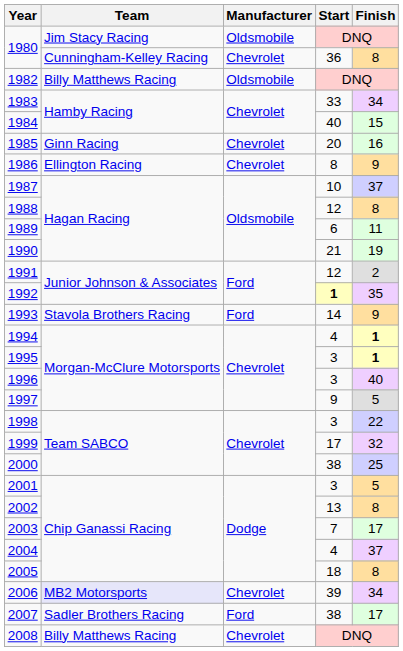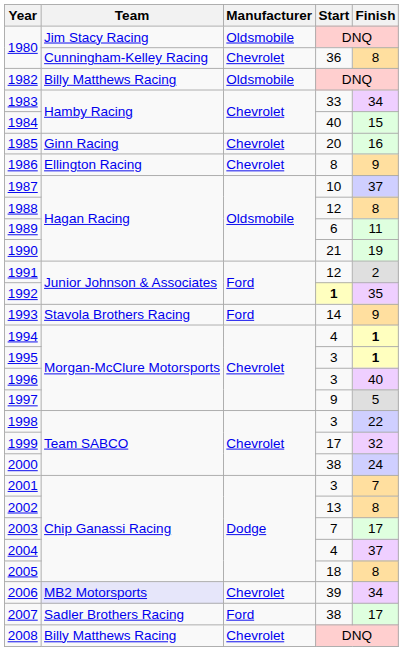 <table class="wikitable" style="font-size: 90%;">
 <tr>
 <th>Year</th>
 <th>Team</th>
 <th>Manufacturer</th>
 <th>Start</th>
 <th>Finish</th>
 </tr>
 <tr>
 <td rowspan=2><a href='#'>1980</a></td>
 <td><a href='#'>Jim Stacy Racing</a></td>
 <td><a href='#'>Oldsmobile</a></td>
 <td align=center colspan=2 style="background:#FFCFCF;">DNQ</td>
 </tr>
 <tr>
 <td><a href='#'>Cunningham-Kelley Racing</a></td>
 <td><a href='#'>Chevrolet</a></td>
 <td align=center>36</td>
 <td align=center style="background:#FFDF9F;">8</td>
 </tr>
 <tr>
 <td><a href='#'>1982</a></td>
 <td><a href='#'>Billy Matthews Racing</a></td>
 <td><a href='#'>Oldsmobile</a></td>
 <td align=center colspan=2 style="background:#FFCFCF;">DNQ</td>
 </tr>
 <tr>
 <td><a href='#'>1983</a></td>
 <td rowspan=2><a href='#'>Hamby Racing</a></td>
 <td rowspan=2><a href='#'>Chevrolet</a></td>
 <td align=center>33</td>
 <td align=center style="background:#EFCFFF;">34</td>
 </tr>
 <tr>
 <td><a href='#'>1984</a></td>
 <td align=center>40</td>
 <td align=center style="background:#DFFFDF;">15</td>
 </tr>
 <tr>
 <td><a href='#'>1985</a></td>
 <td><a href='#'>Ginn Racing</a></td>
 <td><a href='#'>Chevrolet</a></td>
 <td align=center>20</td>
 <td align=center style="background:#DFFFDF;">16</td>
 </tr>
 <tr>
 <td><a href='#'>1986</a></td>
 <td><a href='#'>Ellington Racing</a></td>
 <td><a href='#'>Chevrolet</a></td>
 <td align=center>8</td>
 <td align=center style="background:#FFDF9F;">9</td>
 </tr>
 <tr>
 <td><a href='#'>1987</a></td>
 <td rowspan=4><a href='#'>Hagan Racing</a></td>
 <td rowspan=4><a href='#'>Oldsmobile</a></td>
 <td align=center>10</td>
 <td align=center style="background:#CFCFFF;">37</td>
 </tr>
 <tr>
 <td><a href='#'>1988</a></td>
 <td align=center>12</td>
 <td align=center style="background:#FFDF9F;">8</td>
 </tr>
 <tr>
 <td><a href='#'>1989</a></td>
 <td align=center>6</td>
 <td align=center style="background:#DFFFDF;">11</td>
 </tr>
 <tr>
 <td><a href='#'>1990</a></td>
 <td align=center>21</td>
 <td align=center style="background:#DFFFDF;">19</td>
 </tr>
 <tr>
 <td><a href='#'>1991</a></td>
 <td rowspan=2><a href='#'>Junior Johnson & Associates</a></td>
 <td rowspan=2><a href='#'>Ford</a></td>
 <td align=center>12</td>
 <td align=center style="background:#DFDFDF;">2</td>
 </tr>
 <tr>
 <td><a href='#'>1992</a></td>
 <td align=center style="background:#FFFFBF;"><strong>1</strong></td>
 <td align=center style="background:#EFCFFF;">35</td>
 </tr>
 <tr>
 <td><a href='#'>1993</a></td>
 <td><a href='#'>Stavola Brothers Racing</a></td>
 <td><a href='#'>Ford</a></td>
 <td align=center>14</td>
 <td align=center style="background:#FFDF9F;">9</td>
 </tr>
 <tr>
 <td><a href='#'>1994</a></td>
 <td rowspan=4><a href='#'>Morgan-McClure Motorsports</a></td>
 <td rowspan=4><a href='#'>Chevrolet</a></td>
 <td align=center>4</td>
 <td align=center style="background:#FFFFBF;"><strong>1</strong></td>
 </tr>
 <tr>
 <td><a href='#'>1995</a></td>
 <td align=center>3</td>
 <td align=center style="background:#FFFFBF;"><strong>1</strong></td>
 </tr>
 <tr>
 <td><a href='#'>1996</a></td>
 <td align=center>3</td>
 <td align=center style="background:#EFCFFF;">40</td>
 </tr>
 <tr>
 <td><a href='#'>1997</a></td>
 <td align=center>9</td>
 <td align=center style="background:#DFDFDF;">5</td>
 </tr>
 <tr>
 <td><a href='#'>1998</a></td>
 <td rowspan=3><a href='#'>Team SABCO</a></td>
 <td rowspan=3><a href='#'>Chevrolet</a></td>
 <td align=center>3</td>
 <td align=center style="background:#CFCFFF;">22</td>
 </tr>
 <tr>
 <td><a href='#'>1999</a></td>
 <td align=center>17</td>
 <td align=center style="background:#EFCFFF;">32</td>
 </tr>
 <tr>
 <td><a href='#'>2000</a></td>
 <td align=center>38</td>
-<td align=center style="background:#CFCFFF;">25</td>
+<td align=center style="background:#CFCFFF;">24</td>
 </tr>
 <tr>
 <td><a href='#'>2001</a></td>
 <td rowspan=5><a href='#'>Chip Ganassi Racing</a></td>
 <td rowspan=5><a href='#'>Dodge</a></td>
 <td align=center>3</td>
-<td align=center style="background:#FFDF9F;">5</td>
+<td align=center style="background:#FFDF9F;">7</td>
 </tr>
 <tr>
 <td><a href='#'>2002</a></td>
 <td align=center>13</td>
 <td align=center style="background:#FFDF9F;">8</td>
 </tr>
 <tr>
 <td><a href='#'>2003</a></td>
 <td align=center>7</td>
 <td align=center style="background:#DFFFDF;">17</td>
 </tr>
 <tr>
 <td><a href='#'>2004</a></td>
 <td align=center>4</td>
 <td align=center style="background:#EFCFFF;">37</td>
 </tr>
 <tr>
 <td><a href='#'>2005</a></td>
 <td align=center>18</td>
 <td align=center style="background:#FFDF9F;">8</td>
 </tr>
 <tr>
 <td><a href='#'>2006</a></td>
 <td style="background: lavender;"><a href='#'>MB2 Motorsports</a></td>
 <td><a href='#'>Chevrolet</a></td>
 <td align=center>39</td>
 <td align=center style="background:#EFCFFF;">34</td>
 </tr>
 <tr>
 <td><a href='#'>2007</a></td>
 <td><a href='#'>Sadler Brothers Racing</a></td>
 <td><a href='#'>Ford</a></td>
 <td align=center>38</td>
 <td align=center style="background:#DFFFDF;">17</td>
 </tr>
 <tr>
 <td><a href='#'>2008</a></td>
 <td><a href='#'>Billy Matthews Racing</a></td>
 <td><a href='#'>Chevrolet</a></td>
 <td align=center colspan=2 style="background:#FFCFCF;">DNQ</td>
 </tr>
 </table>
